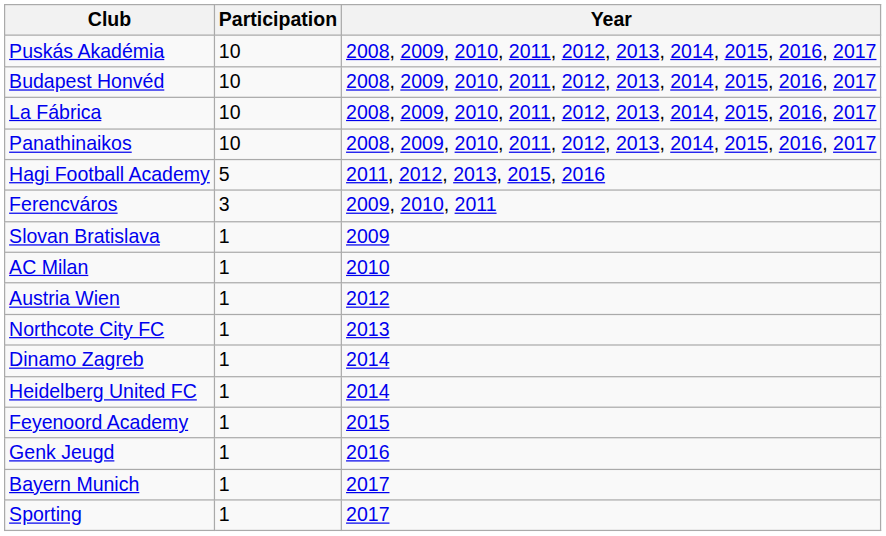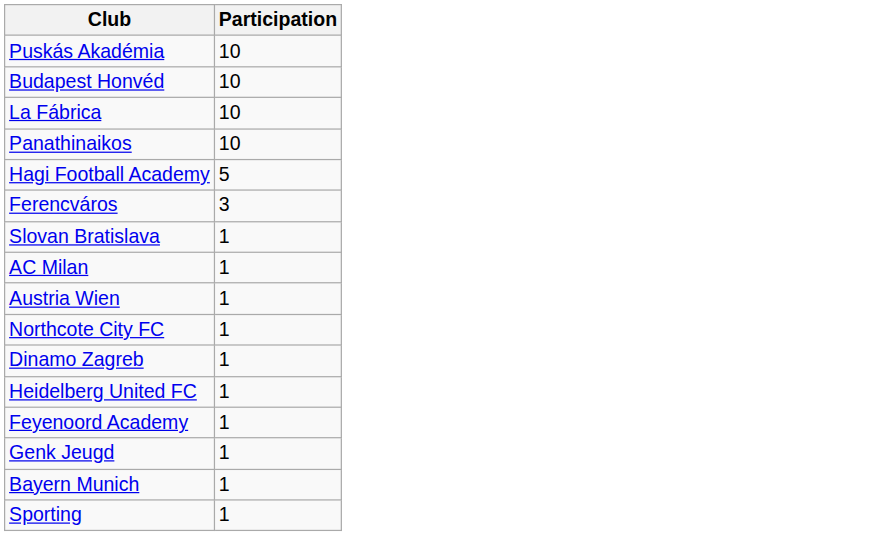 <table class="wikitable">
 <tr>
 <th>Club</th>
 <th>Participation</th>
-<th>Year</th>
 </tr>
 <tr>
 <td> <a href='#'>Puskás Akadémia</a></td>
 <td>10</td>
-<td><a href='#'>2008</a>, <a href='#'>2009</a>, <a href='#'>2010</a>, <a href='#'>2011</a>, <a href='#'>2012</a>, <a href='#'>2013</a>, <a href='#'>2014</a>, <a href='#'>2015</a>, <a href='#'>2016</a>, <a href='#'>2017</a></td>
 </tr>
 <tr>
 <td> <a href='#'>Budapest Honvéd</a></td>
 <td>10</td>
-<td><a href='#'>2008</a>, <a href='#'>2009</a>, <a href='#'>2010</a>, <a href='#'>2011</a>, <a href='#'>2012</a>, <a href='#'>2013</a>, <a href='#'>2014</a>, <a href='#'>2015</a>, <a href='#'>2016</a>, <a href='#'>2017</a></td>
 </tr>
 <tr>
 <td> <a href='#'>La Fábrica</a></td>
 <td>10</td>
-<td><a href='#'>2008</a>, <a href='#'>2009</a>, <a href='#'>2010</a>, <a href='#'>2011</a>, <a href='#'>2012</a>, <a href='#'>2013</a>, <a href='#'>2014</a>, <a href='#'>2015</a>, <a href='#'>2016</a>, <a href='#'>2017</a></td>
 </tr>
 <tr>
 <td> <a href='#'>Panathinaikos</a></td>
 <td>10</td>
-<td><a href='#'>2008</a>, <a href='#'>2009</a>, <a href='#'>2010</a>, <a href='#'>2011</a>, <a href='#'>2012</a>, <a href='#'>2013</a>, <a href='#'>2014</a>, <a href='#'>2015</a>, <a href='#'>2016</a>, <a href='#'>2017</a></td>
 </tr>
 <tr>
 <td> <a href='#'>Hagi Football Academy</a></td>
 <td>5</td>
-<td><a href='#'>2011</a>, <a href='#'>2012</a>, <a href='#'>2013</a>, <a href='#'>2015</a>, <a href='#'>2016</a></td>
 </tr>
 <tr>
 <td> <a href='#'>Ferencváros</a></td>
 <td>3</td>
-<td><a href='#'>2009</a>, <a href='#'>2010</a>, <a href='#'>2011</a></td>
 </tr>
 <tr>
 <td> <a href='#'>Slovan Bratislava</a></td>
 <td>1</td>
-<td><a href='#'>2009</a></td>
 </tr>
 <tr>
 <td> <a href='#'>AC Milan</a></td>
 <td>1</td>
-<td><a href='#'>2010</a></td>
 </tr>
 <tr>
 <td> <a href='#'>Austria Wien</a></td>
 <td>1</td>
-<td><a href='#'>2012</a></td>
 </tr>
 <tr>
 <td> <a href='#'>Northcote City FC</a></td>
 <td>1</td>
-<td><a href='#'>2013</a></td>
 </tr>
 <tr>
 <td> <a href='#'>Dinamo Zagreb</a></td>
 <td>1</td>
-<td><a href='#'>2014</a></td>
 </tr>
 <tr>
 <td> <a href='#'>Heidelberg United FC</a></td>
 <td>1</td>
-<td><a href='#'>2014</a></td>
 </tr>
 <tr>
 <td> <a href='#'>Feyenoord Academy</a></td>
 <td>1</td>
-<td><a href='#'>2015</a></td>
 </tr>
 <tr>
 <td> <a href='#'>Genk Jeugd</a></td>
 <td>1</td>
-<td><a href='#'>2016</a></td>
 </tr>
 <tr>
 <td> <a href='#'>Bayern Munich</a></td>
 <td>1</td>
-<td><a href='#'>2017</a></td>
 </tr>
 <tr>
 <td> <a href='#'>Sporting</a></td>
 <td>1</td>
-<td><a href='#'>2017</a></td>
 </tr>
 </table>
